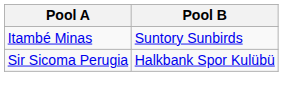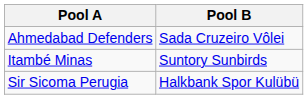 <table class="wikitable">
 <tr>
 <th>Pool A</th>
 <th>Pool B</th>
+</tr>
+<tr>
+<td> <a href='#'>Ahmedabad Defenders</a></td>
+<td> <a href='#'>Sada Cruzeiro Vôlei</a></td>
 </tr>
 <tr>
 <td> <a href='#'>Itambé Minas</a></td>
 <td> <a href='#'>Suntory Sunbirds</a></td>
 </tr>
 <tr>
 <td> <a href='#'>Sir Sicoma Perugia</a></td>
 <td> <a href='#'>Halkbank Spor Kulübü</a></td>
 </tr>
 </table>
